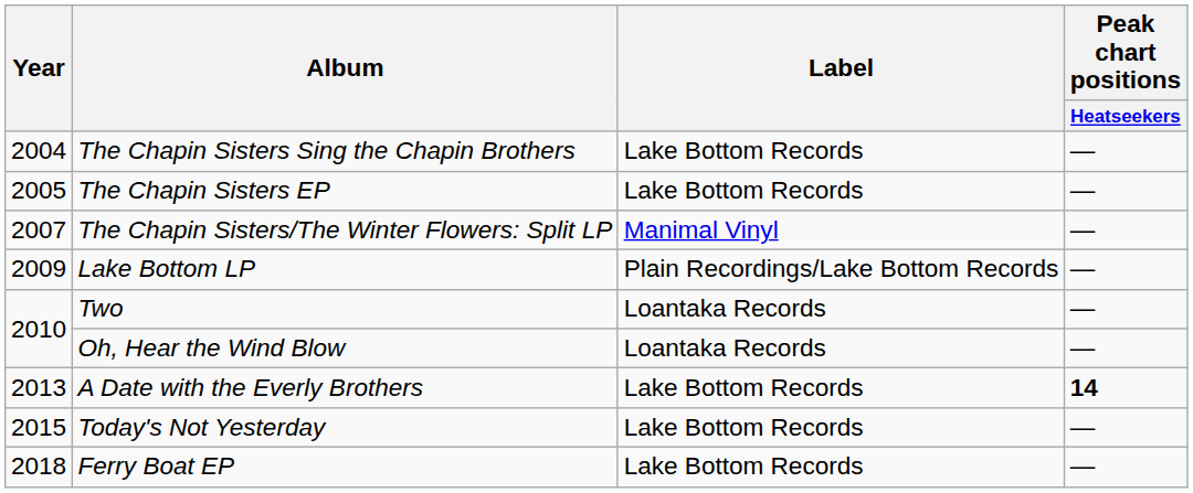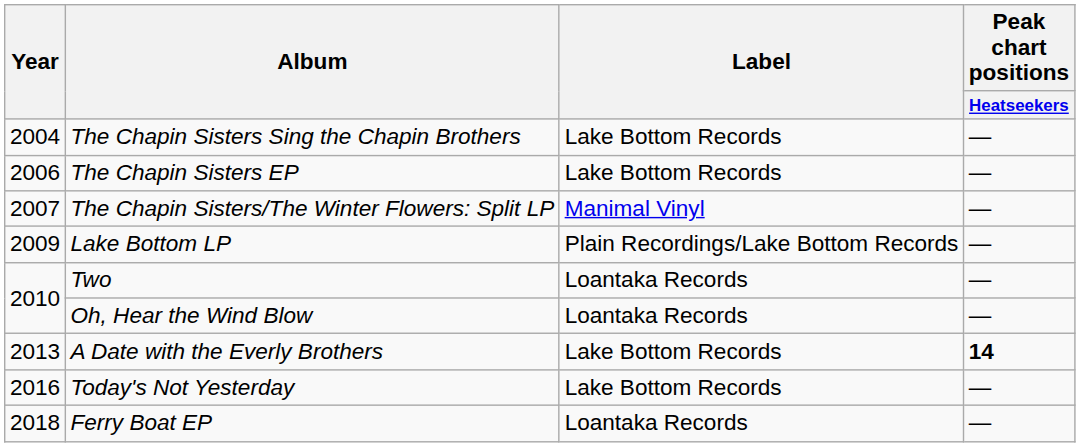 <table class="wikitable">
 <tr>
 <th rowspan="2">Year</th>
 <th rowspan="2">Album</th>
 <th rowspan="2">Label</th>
 <th colspan="1">Peak chart positions</th>
 </tr>
 <tr>
 <th style="width:4em;font-size:75%;"><a href='#'>Heatseekers</a></th>
 </tr>
 <tr>
 <td>2004</td>
 <td><em>The Chapin Sisters Sing the Chapin Brothers</em></td>
 <td>Lake Bottom Records</td>
 <td>—</td>
 </tr>
 <tr>
-<td>2005</td>
+<td>2006</td>
 <td><em>The Chapin Sisters EP</em></td>
 <td>Lake Bottom Records</td>
 <td>—</td>
 </tr>
 <tr>
 <td>2007</td>
 <td><em>The Chapin Sisters/The Winter Flowers: Split LP</em></td>
 <td><a href='#'>Manimal Vinyl</a></td>
 <td>—</td>
 </tr>
 <tr>
 <td>2009</td>
 <td><em>Lake Bottom LP</em></td>
 <td>Plain Recordings/Lake Bottom Records</td>
 <td>—</td>
 </tr>
 <tr>
 <td rowspan="2">2010</td>
 <td><em>Two</em></td>
 <td>Loantaka Records</td>
 <td>—</td>
 </tr>
 <tr>
 <td><em>Oh, Hear the Wind Blow</em></td>
 <td>Loantaka Records</td>
 <td>—</td>
 </tr>
 <tr>
 <td>2013</td>
 <td><em>A Date with the Everly Brothers</em></td>
 <td>Lake Bottom Records</td>
 <td><strong>14</strong></td>
 </tr>
 <tr>
-<td>2015</td>
+<td>2016</td>
 <td><em>Today's Not Yesterday</em></td>
 <td>Lake Bottom Records</td>
 <td>—</td>
 </tr>
 <tr>
 <td>2018</td>
 <td><em>Ferry Boat EP</em></td>
-<td>Lake Bottom Records</td>
+<td>Loantaka Records</td>
 <td>—</td>
 </tr>
 </table>
